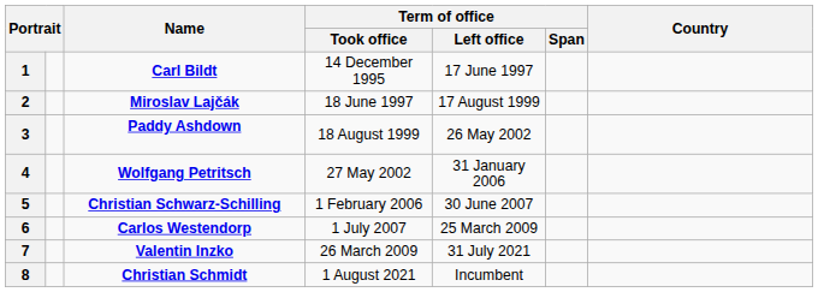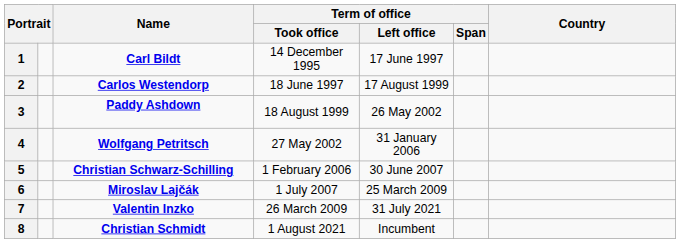 <table class="wikitable" style="text-align:center; width:100%; border:1px #AAAAFF solid">
 <tr>
 <th width=80px rowspan=2 colspan=2>Portrait</th>
 <th width=30% rowspan=2>Name<br></th>
 <th width=35% colspan=3>Term of office</th>
 <th width=28% rowspan=2>Country</th>
 </tr>
 <tr>
 <th>Took office</th>
 <th>Left office</th>
 <th>Span</th>
 </tr>
 <tr>
 <th><strong>1</strong></th>
 <td></td>
 <td><strong><a href='#'>Carl Bildt</a></strong><br></td>
 <td>14 December 1995</td>
 <td>17 June 1997</td>
 <td></td>
 <td></td>
 </tr>
 <tr ->
 <th><strong>2</strong></th>
 <td></td>
-<td><strong><a href='#'>Miroslav Lajčák</a></strong><br></td>
+<td><strong><a href='#'>Carlos Westendorp</a></strong><br></td>
 <td>18 June 1997</td>
 <td>17 August 1999</td>
 <td></td>
 <td></td>
 </tr>
 <tr ->
 <th><strong>3</strong></th>
 <td></td>
 <td><a href='#'><strong>Paddy Ashdown</strong><br></a><br></td>
 <td>18 August 1999</td>
 <td>26 May 2002</td>
 <td></td>
 <td></td>
 </tr>
 <tr ->
 <th><strong>4</strong></th>
 <td></td>
 <td><strong><a href='#'>Wolfgang Petritsch</a></strong><br></td>
 <td>27 May 2002</td>
 <td>31 January 2006</td>
 <td></td>
 <td></td>
 </tr>
 <tr ->
 <th><strong>5</strong></th>
 <td></td>
 <td><strong><a href='#'>Christian Schwarz-Schilling</a></strong><br></td>
 <td>1 February 2006</td>
 <td>30 June 2007</td>
 <td></td>
 <td></td>
 </tr>
 <tr ->
 <th><strong>6</strong></th>
 <td></td>
-<td><strong><a href='#'>Carlos Westendorp</a></strong><br></td>
+<td><strong><a href='#'>Miroslav Lajčák</a></strong><br></td>
 <td>1 July 2007</td>
 <td>25 March 2009</td>
 <td></td>
 <td></td>
 </tr>
 <tr ->
 <th><strong>7</strong></th>
 <td></td>
 <td><strong><a href='#'>Valentin Inzko</a></strong><br></td>
 <td>26 March 2009</td>
 <td>31 July 2021</td>
 <td></td>
 <td></td>
 </tr>
 <tr ->
 <th><strong>8</strong></th>
 <td></td>
 <td><strong><a href='#'>Christian Schmidt</a></strong><br></td>
 <td>1 August 2021</td>
 <td>Incumbent</td>
 <td></td>
 <td></td>
 </tr>
 </table>
